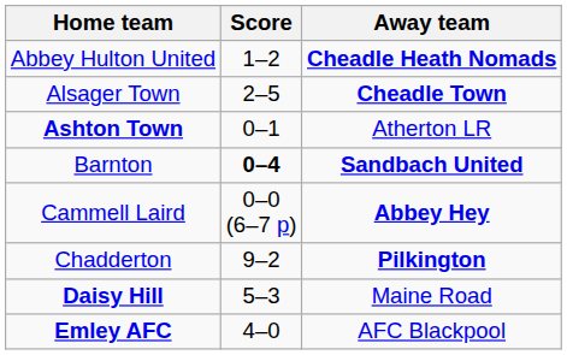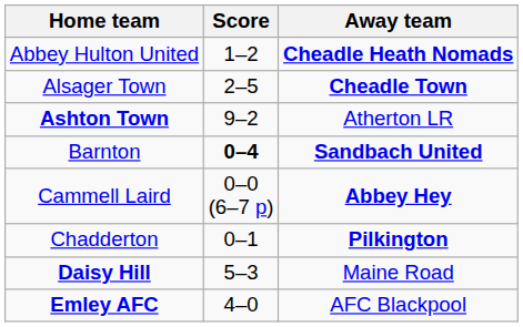 <table class="wikitable" style="text-align: center">
 <tr>
 <th>Home team</th>
 <th>Score</th>
 <th>Away team</th>
 </tr>
 <tr>
 <td><a href='#'>Abbey Hulton United</a></td>
 <td>1–2</td>
 <td><strong><a href='#'>Cheadle Heath Nomads</a></strong></td>
 </tr>
 <tr>
 <td><a href='#'>Alsager Town</a></td>
 <td>2–5</td>
 <td><strong><a href='#'>Cheadle Town</a></strong></td>
 </tr>
 <tr>
 <td><strong><a href='#'>Ashton Town</a></strong></td>
-<td>0–1</td>
+<td>9–2</td>
 <td><a href='#'>Atherton LR</a></td>
 </tr>
 <tr>
 <td><a href='#'>Barnton</a></td>
 <td><strong>0–4</strong></td>
 <td><strong><a href='#'>Sandbach United</a></strong></td>
 </tr>
 <tr>
 <td><a href='#'>Cammell Laird</a></td>
 <td>0–0<br>(6–7 <a href='#'>p</a>)</td>
 <td><strong><a href='#'>Abbey Hey</a></strong></td>
 </tr>
 <tr>
 <td><a href='#'>Chadderton</a></td>
-<td>9–2</td>
+<td>0–1</td>
 <td><strong><a href='#'>Pilkington</a></strong></td>
 </tr>
 <tr>
 <td><strong><a href='#'>Daisy Hill</a></strong></td>
 <td>5–3</td>
 <td><a href='#'>Maine Road</a></td>
 </tr>
 <tr>
 <td><strong><a href='#'>Emley AFC</a></strong></td>
 <td>4–0</td>
 <td><a href='#'>AFC Blackpool</a></td>
 </tr>
 </table>
